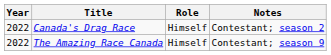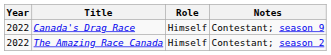 <table class="wikitable">
 <tr>
 <th>Year</th>
 <th>Title</th>
 <th>Role</th>
 <th>Notes</th>
 </tr>
 <tr>
 <td>2022</td>
 <td><em><a href='#'>Canada's Drag Race</a></em></td>
 <td>Himself</td>
-<td>Contestant; <a href='#'>season 2</a></td>
+<td>Contestant; <a href='#'>season 9</a></td>
 </tr>
 <tr>
 <td>2022</td>
 <td><em><a href='#'>The Amazing Race Canada</a></em></td>
 <td>Himself</td>
-<td>Contestant; <a href='#'>season 9</a></td>
+<td>Contestant; <a href='#'>season 2</a></td>
 </tr>
 </table>
